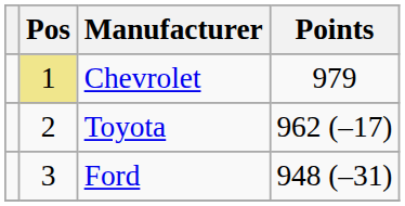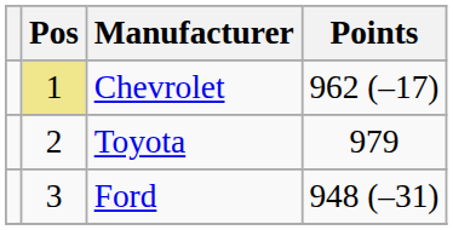 <table class="wikitable" style="font-size: 95%;">
 <tr>
 <th></th>
 <th>Pos</th>
 <th>Manufacturer</th>
 <th>Points</th>
 </tr>
 <tr>
 <td align="left"></td>
 <td style="background: khaki; text-align:center;">1</td>
 <td><a href='#'>Chevrolet</a></td>
-<td style="text-align:center;">979</td>
+<td style="text-align:center;">962 (–17)</td>
 </tr>
 <tr>
 <td align="left"></td>
 <td style="text-align:center;">2</td>
 <td><a href='#'>Toyota</a></td>
-<td style="text-align:center;">962 (–17)</td>
+<td style="text-align:center;">979</td>
 </tr>
 <tr>
 <td align="left"></td>
 <td style="text-align:center;">3</td>
 <td><a href='#'>Ford</a></td>
 <td style="text-align:center;">948 (–31)</td>
 </tr>
 <tr class="sortbottom">
 </tr>
 </table>
